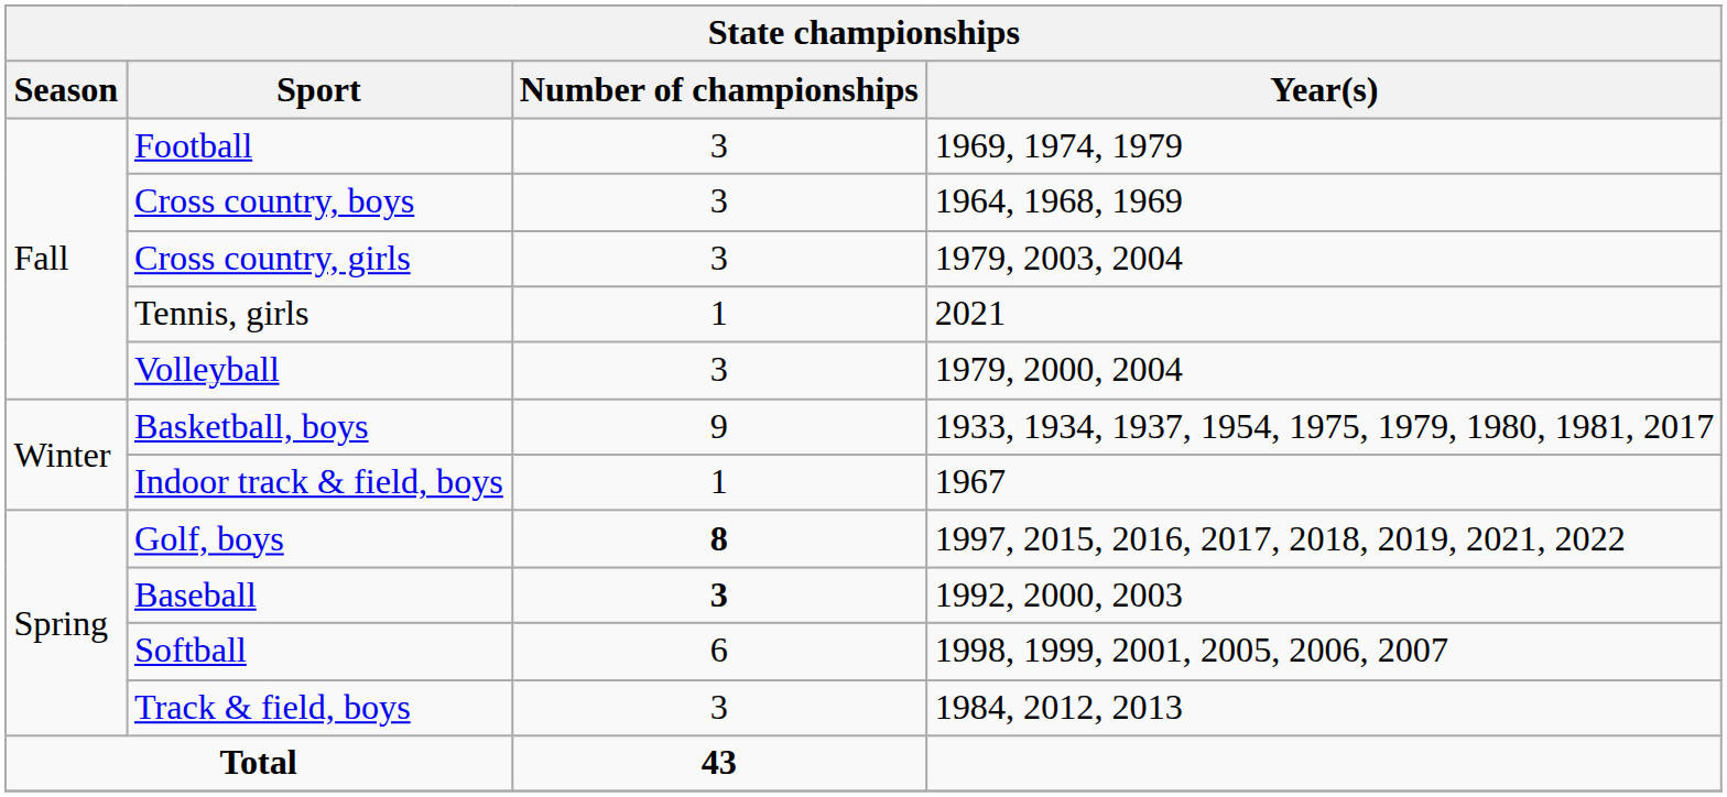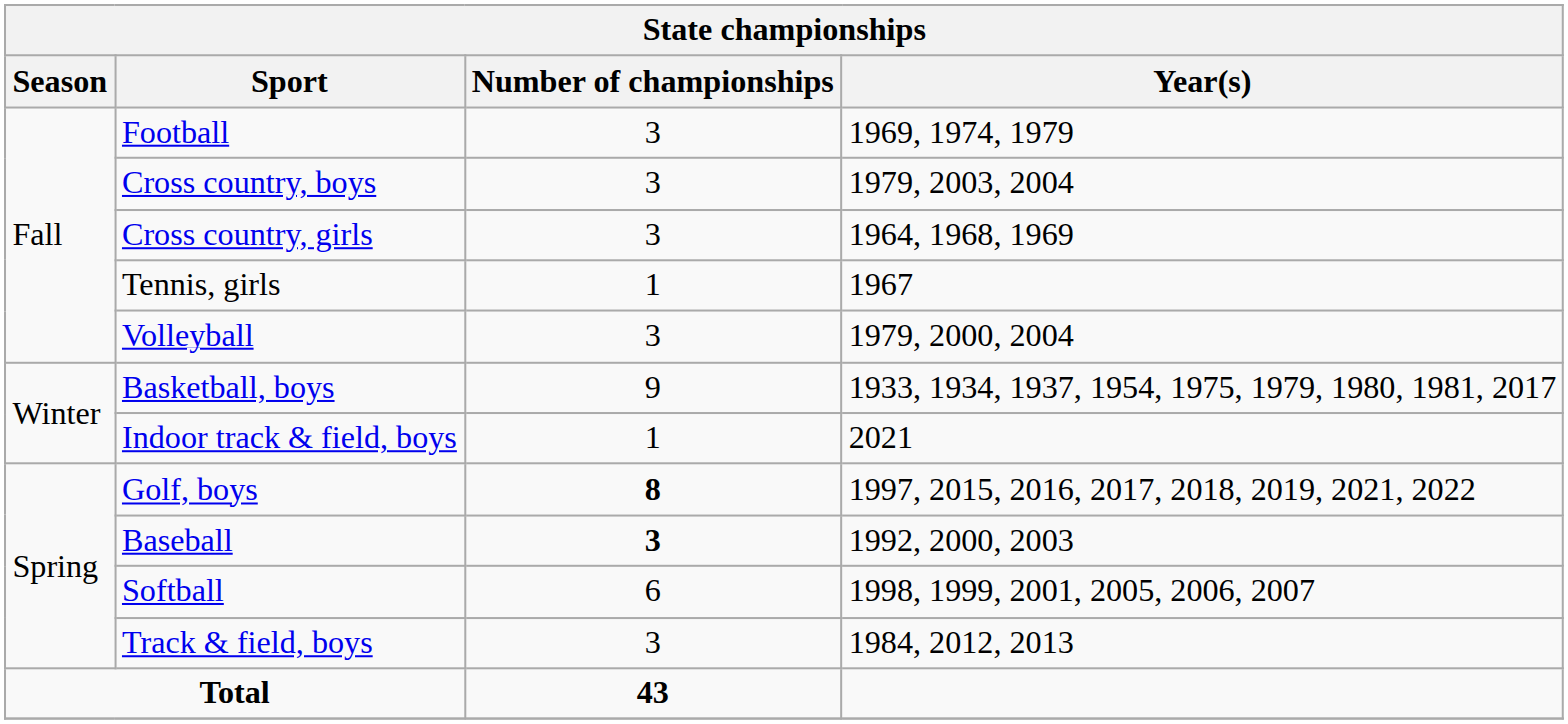 <table class="wikitable">
 <tr>
 <th colspan="4">State championships</th>
 </tr>
 <tr>
 <th>Season</th>
 <th>Sport</th>
 <th>Number of championships</th>
 <th>Year(s)</th>
 </tr>
 <tr>
 <td rowspan="5">Fall</td>
 <td><a href='#'>Football</a></td>
 <td align="center">3</td>
 <td>1969, 1974, 1979</td>
 </tr>
 <tr>
 <td><a href='#'>Cross country, boys</a></td>
 <td align="center">3</td>
-<td>1964, 1968, 1969</td>
+<td>1979, 2003, 2004</td>
 </tr>
 <tr>
 <td><a href='#'>Cross country, girls</a></td>
 <td align="center">3</td>
-<td>1979, 2003, 2004</td>
+<td>1964, 1968, 1969</td>
 </tr>
 <tr>
 <td>Tennis, girls</td>
 <td align="center">1</td>
-<td>2021</td>
+<td>1967</td>
 </tr>
 <tr>
 <td><a href='#'>Volleyball</a></td>
 <td align="center">3</td>
 <td>1979, 2000, 2004</td>
 </tr>
 <tr>
 <td rowspan="2">Winter</td>
 <td><a href='#'>Basketball, boys</a></td>
 <td align="center">9</td>
 <td>1933, 1934, 1937, 1954, 1975, 1979, 1980, 1981, 2017</td>
 </tr>
 <tr>
 <td><a href='#'>Indoor track & field, boys</a></td>
 <td align="center">1</td>
-<td>1967</td>
+<td>2021</td>
 </tr>
 <tr>
 <td rowspan="4">Spring</td>
 <td><a href='#'>Golf, boys</a></td>
 <td align="center"><strong>8</strong></td>
 <td>1997, 2015, 2016, 2017, 2018, 2019, 2021, 2022</td>
 </tr>
 <tr>
 <td><a href='#'>Baseball</a></td>
 <td align="center"><strong>3</strong></td>
 <td>1992, 2000, 2003</td>
 </tr>
 <tr>
 <td><a href='#'>Softball</a></td>
 <td align="center">6</td>
 <td>1998, 1999, 2001, 2005, 2006, 2007</td>
 </tr>
 <tr>
 <td><a href='#'>Track & field, boys</a></td>
 <td align="center">3</td>
 <td>1984, 2012, 2013</td>
 </tr>
 <tr>
 <td align="center" colspan="2"><strong>Total</strong></td>
 <td align="center"><strong>43</strong></td>
 <td></td>
 </tr>
 <tr>
 </tr>
 </table>
